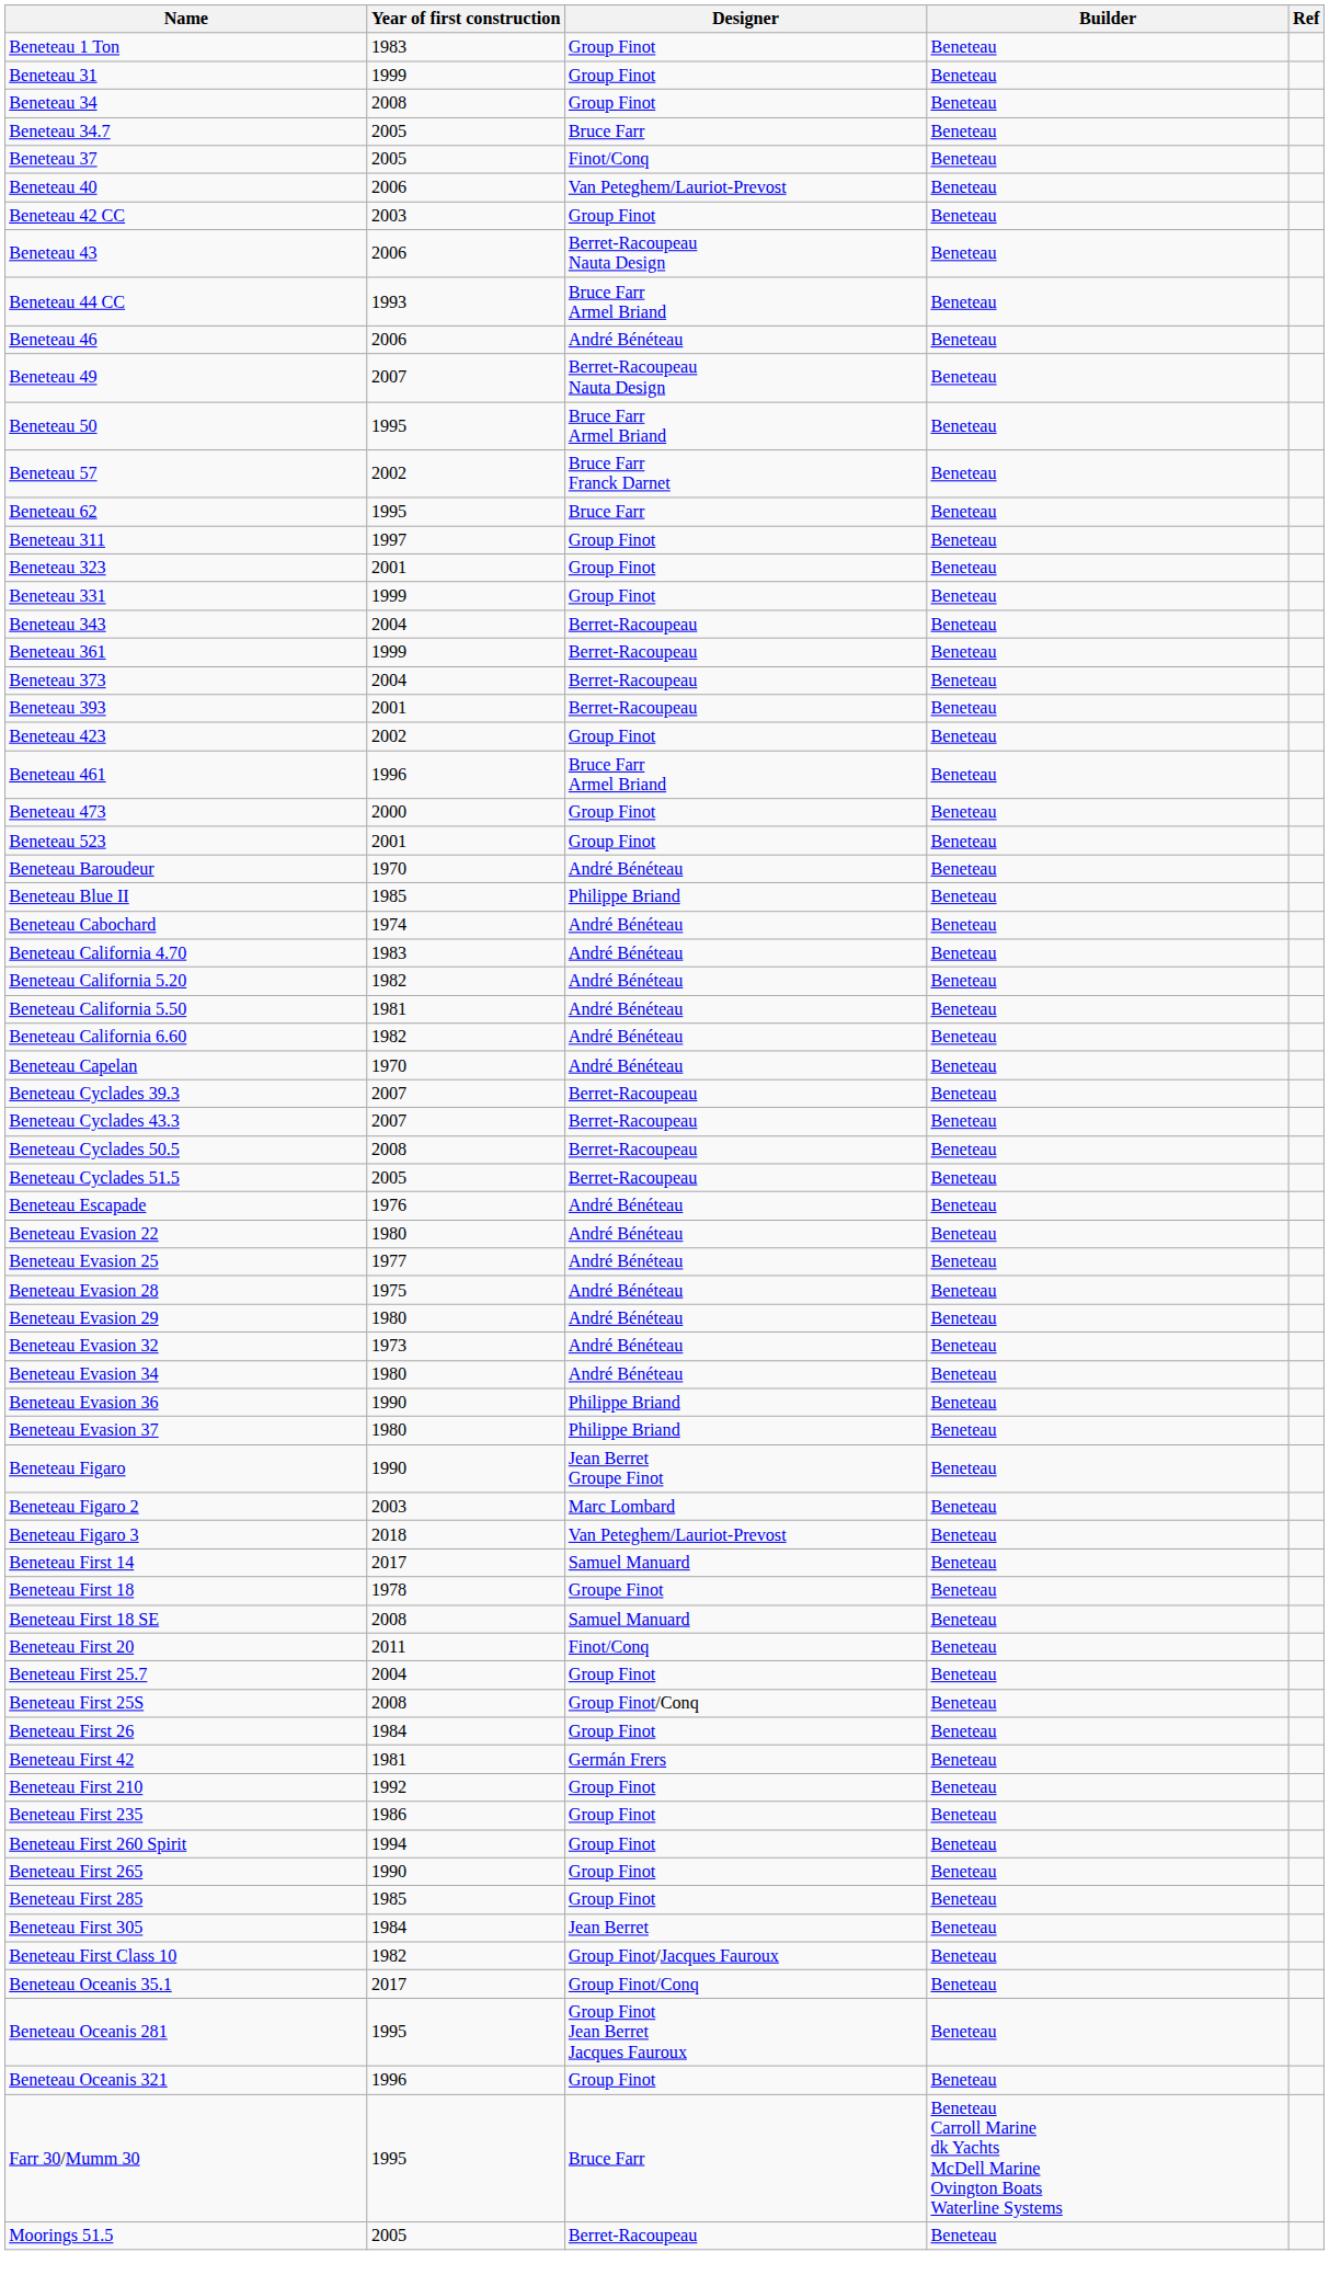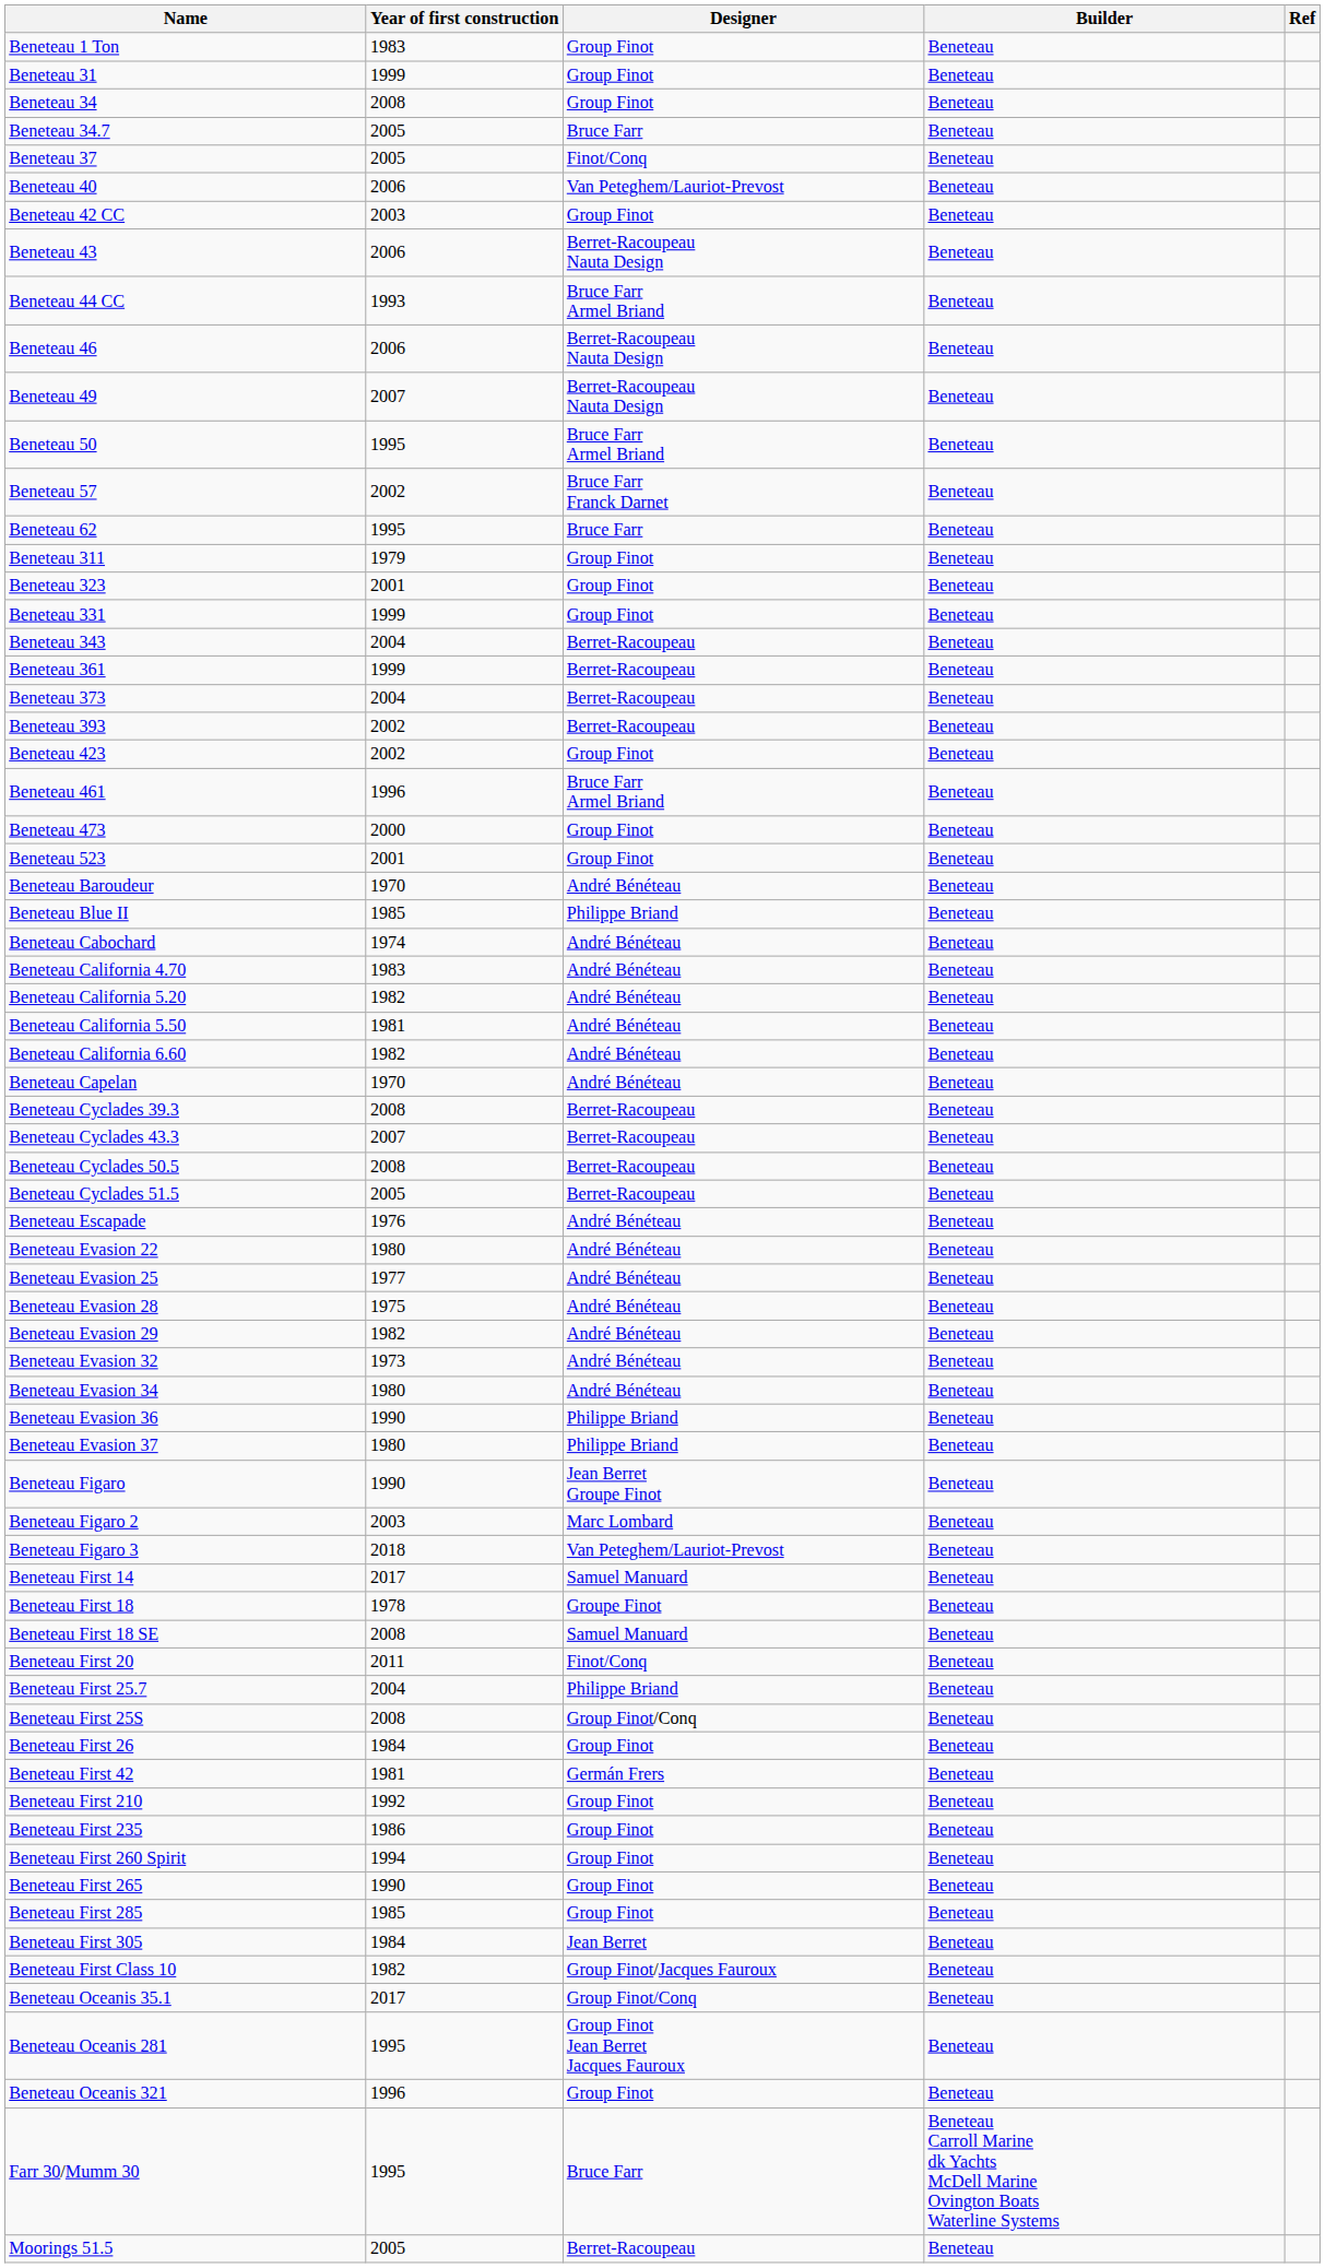 <table class="wikitable sortable">
 <tr>
 <th style="width:20em">Name</th>
 <th>Year of first construction</th>
 <th style="width:20em">Designer</th>
 <th style="width:20em">Builder</th>
 <th>Ref</th>
 </tr>
 <tr>
 <td><a href='#'>Beneteau 1 Ton</a></td>
 <td>1983</td>
 <td><a href='#'>Group Finot</a></td>
 <td><a href='#'>Beneteau</a></td>
 <td></td>
 </tr>
 <tr>
 <td><a href='#'>Beneteau 31</a></td>
 <td>1999</td>
 <td><a href='#'>Group Finot</a></td>
 <td><a href='#'>Beneteau</a></td>
 <td></td>
 </tr>
 <tr>
 <td><a href='#'>Beneteau 34</a></td>
 <td>2008</td>
 <td><a href='#'>Group Finot</a></td>
 <td><a href='#'>Beneteau</a></td>
 <td></td>
 </tr>
 <tr>
 <td><a href='#'>Beneteau 34.7</a></td>
 <td>2005</td>
 <td><a href='#'>Bruce Farr</a></td>
 <td><a href='#'>Beneteau</a></td>
 <td></td>
 </tr>
 <tr>
 <td><a href='#'>Beneteau 37</a></td>
 <td>2005</td>
 <td><a href='#'>Finot/Conq</a></td>
 <td><a href='#'>Beneteau</a></td>
 <td></td>
 </tr>
 <tr>
 <td><a href='#'>Beneteau 40</a></td>
 <td>2006</td>
 <td><a href='#'>Van Peteghem/Lauriot-Prevost</a></td>
 <td><a href='#'>Beneteau</a></td>
 <td></td>
 </tr>
 <tr>
 <td><a href='#'>Beneteau 42 CC</a></td>
 <td>2003</td>
 <td><a href='#'>Group Finot</a></td>
 <td><a href='#'>Beneteau</a></td>
 <td></td>
 </tr>
 <tr>
 <td><a href='#'>Beneteau 43</a></td>
 <td>2006</td>
 <td><a href='#'>Berret-Racoupeau</a><br><a href='#'>Nauta Design</a></td>
 <td><a href='#'>Beneteau</a></td>
 <td></td>
 </tr>
 <tr>
 <td><a href='#'>Beneteau 44 CC</a></td>
 <td>1993</td>
 <td><a href='#'>Bruce Farr</a><br><a href='#'>Armel Briand</a></td>
 <td><a href='#'>Beneteau</a></td>
 <td></td>
 </tr>
 <tr>
 <td><a href='#'>Beneteau 46</a></td>
 <td>2006</td>
-<td><a href='#'>André Bénéteau</a></td>
+<td><a href='#'>Berret-Racoupeau</a><br><a href='#'>Nauta Design</a></td>
 <td><a href='#'>Beneteau</a></td>
 <td></td>
 </tr>
 <tr>
 <td><a href='#'>Beneteau 49</a></td>
 <td>2007</td>
 <td><a href='#'>Berret-Racoupeau</a><br><a href='#'>Nauta Design</a></td>
 <td><a href='#'>Beneteau</a></td>
 <td></td>
 </tr>
 <tr>
 <td><a href='#'>Beneteau 50</a></td>
 <td>1995</td>
 <td><a href='#'>Bruce Farr</a><br><a href='#'>Armel Briand</a></td>
 <td><a href='#'>Beneteau</a></td>
 <td></td>
 </tr>
 <tr>
 <td><a href='#'>Beneteau 57</a></td>
 <td>2002</td>
 <td><a href='#'>Bruce Farr</a><br><a href='#'>Franck Darnet</a></td>
 <td><a href='#'>Beneteau</a></td>
 <td></td>
 </tr>
 <tr>
 <td><a href='#'>Beneteau 62</a></td>
 <td>1995</td>
 <td><a href='#'>Bruce Farr</a></td>
 <td><a href='#'>Beneteau</a></td>
 <td></td>
 </tr>
 <tr>
 <td><a href='#'>Beneteau 311</a></td>
-<td>1997</td>
+<td>1979</td>
 <td><a href='#'>Group Finot</a></td>
 <td><a href='#'>Beneteau</a></td>
 <td></td>
 </tr>
 <tr>
 <td><a href='#'>Beneteau 323</a></td>
 <td>2001</td>
 <td><a href='#'>Group Finot</a></td>
 <td><a href='#'>Beneteau</a></td>
 <td></td>
 </tr>
 <tr>
 <td><a href='#'>Beneteau 331</a></td>
 <td>1999</td>
 <td><a href='#'>Group Finot</a></td>
 <td><a href='#'>Beneteau</a></td>
 <td></td>
 </tr>
 <tr>
 <td><a href='#'>Beneteau 343</a></td>
 <td>2004</td>
 <td><a href='#'>Berret-Racoupeau</a></td>
 <td><a href='#'>Beneteau</a></td>
 <td></td>
 </tr>
 <tr>
 <td><a href='#'>Beneteau 361</a></td>
 <td>1999</td>
 <td><a href='#'>Berret-Racoupeau</a></td>
 <td><a href='#'>Beneteau</a></td>
 <td></td>
 </tr>
 <tr>
 <td><a href='#'>Beneteau 373</a></td>
 <td>2004</td>
 <td><a href='#'>Berret-Racoupeau</a></td>
 <td><a href='#'>Beneteau</a></td>
 <td></td>
 </tr>
 <tr>
 <td><a href='#'>Beneteau 393</a></td>
-<td>2001</td>
+<td>2002</td>
 <td><a href='#'>Berret-Racoupeau</a></td>
 <td><a href='#'>Beneteau</a></td>
 <td></td>
 </tr>
 <tr>
 <td><a href='#'>Beneteau 423</a></td>
 <td>2002</td>
 <td><a href='#'>Group Finot</a></td>
 <td><a href='#'>Beneteau</a></td>
 <td></td>
 </tr>
 <tr>
 <td><a href='#'>Beneteau 461</a></td>
 <td>1996</td>
 <td><a href='#'>Bruce Farr</a><br><a href='#'>Armel Briand</a></td>
 <td><a href='#'>Beneteau</a></td>
 <td></td>
 </tr>
 <tr>
 <td><a href='#'>Beneteau 473</a></td>
 <td>2000</td>
 <td><a href='#'>Group Finot</a></td>
 <td><a href='#'>Beneteau</a></td>
 <td></td>
 </tr>
 <tr>
 <td><a href='#'>Beneteau 523</a></td>
 <td>2001</td>
 <td><a href='#'>Group Finot</a></td>
 <td><a href='#'>Beneteau</a></td>
 <td></td>
 </tr>
 <tr>
 <td><a href='#'>Beneteau Baroudeur</a></td>
 <td>1970</td>
 <td><a href='#'>André Bénéteau</a></td>
 <td><a href='#'>Beneteau</a></td>
 <td></td>
 </tr>
 <tr>
 <td><a href='#'>Beneteau Blue II</a></td>
 <td>1985</td>
 <td><a href='#'>Philippe Briand</a></td>
 <td><a href='#'>Beneteau</a></td>
 <td></td>
 </tr>
 <tr>
 <td><a href='#'>Beneteau Cabochard</a></td>
 <td>1974</td>
 <td><a href='#'>André Bénéteau</a></td>
 <td><a href='#'>Beneteau</a></td>
 <td></td>
 </tr>
 <tr>
 <td><a href='#'>Beneteau California 4.70</a></td>
 <td>1983</td>
 <td><a href='#'>André Bénéteau</a></td>
 <td><a href='#'>Beneteau</a></td>
 <td></td>
 </tr>
 <tr>
 <td><a href='#'>Beneteau California 5.20</a></td>
 <td>1982</td>
 <td><a href='#'>André Bénéteau</a></td>
 <td><a href='#'>Beneteau</a></td>
 <td></td>
 </tr>
 <tr>
 <td><a href='#'>Beneteau California 5.50</a></td>
 <td>1981</td>
 <td><a href='#'>André Bénéteau</a></td>
 <td><a href='#'>Beneteau</a></td>
 <td></td>
 </tr>
 <tr>
 <td><a href='#'>Beneteau California 6.60</a></td>
 <td>1982</td>
 <td><a href='#'>André Bénéteau</a></td>
 <td><a href='#'>Beneteau</a></td>
 <td></td>
 </tr>
 <tr>
 <td><a href='#'>Beneteau Capelan</a></td>
 <td>1970</td>
 <td><a href='#'>André Bénéteau</a></td>
 <td><a href='#'>Beneteau</a></td>
 <td></td>
 </tr>
 <tr>
 <td><a href='#'>Beneteau Cyclades 39.3</a></td>
-<td>2007</td>
+<td>2008</td>
 <td><a href='#'>Berret-Racoupeau</a></td>
 <td><a href='#'>Beneteau</a></td>
 <td></td>
 </tr>
 <tr>
 <td><a href='#'>Beneteau Cyclades 43.3</a></td>
 <td>2007</td>
 <td><a href='#'>Berret-Racoupeau</a></td>
 <td><a href='#'>Beneteau</a></td>
 <td></td>
 </tr>
 <tr>
 <td><a href='#'>Beneteau Cyclades 50.5</a></td>
 <td>2008</td>
 <td><a href='#'>Berret-Racoupeau</a></td>
 <td><a href='#'>Beneteau</a></td>
 <td></td>
 </tr>
 <tr>
 <td><a href='#'>Beneteau Cyclades 51.5</a></td>
 <td>2005</td>
 <td><a href='#'>Berret-Racoupeau</a></td>
 <td><a href='#'>Beneteau</a></td>
 <td></td>
 </tr>
 <tr>
 <td><a href='#'>Beneteau Escapade</a></td>
 <td>1976</td>
 <td><a href='#'>André Bénéteau</a></td>
 <td><a href='#'>Beneteau</a></td>
 <td></td>
 </tr>
 <tr>
 <td><a href='#'>Beneteau Evasion 22</a></td>
 <td>1980</td>
 <td><a href='#'>André Bénéteau</a></td>
 <td><a href='#'>Beneteau</a></td>
 <td></td>
 </tr>
 <tr>
 <td><a href='#'>Beneteau Evasion 25</a></td>
 <td>1977</td>
 <td><a href='#'>André Bénéteau</a></td>
 <td><a href='#'>Beneteau</a></td>
 <td></td>
 </tr>
 <tr>
 <td><a href='#'>Beneteau Evasion 28</a></td>
 <td>1975</td>
 <td><a href='#'>André Bénéteau</a></td>
 <td><a href='#'>Beneteau</a></td>
 <td></td>
 </tr>
 <tr>
 <td><a href='#'>Beneteau Evasion 29</a></td>
-<td>1980</td>
+<td>1982</td>
 <td><a href='#'>André Bénéteau</a></td>
 <td><a href='#'>Beneteau</a></td>
 <td></td>
 </tr>
 <tr>
 <td><a href='#'>Beneteau Evasion 32</a></td>
 <td>1973</td>
 <td><a href='#'>André Bénéteau</a></td>
 <td><a href='#'>Beneteau</a></td>
 <td></td>
 </tr>
 <tr>
 <td><a href='#'>Beneteau Evasion 34</a></td>
 <td>1980</td>
 <td><a href='#'>André Bénéteau</a></td>
 <td><a href='#'>Beneteau</a></td>
 <td></td>
 </tr>
 <tr>
 <td><a href='#'>Beneteau Evasion 36</a></td>
 <td>1990</td>
 <td><a href='#'>Philippe Briand</a></td>
 <td><a href='#'>Beneteau</a></td>
 <td></td>
 </tr>
 <tr>
 <td><a href='#'>Beneteau Evasion 37</a></td>
 <td>1980</td>
 <td><a href='#'>Philippe Briand</a></td>
 <td><a href='#'>Beneteau</a></td>
 <td></td>
 </tr>
 <tr>
 <td><a href='#'>Beneteau Figaro</a></td>
 <td>1990</td>
 <td><a href='#'>Jean Berret</a><br><a href='#'>Groupe Finot</a></td>
 <td><a href='#'>Beneteau</a></td>
 <td></td>
 </tr>
 <tr>
 <td><a href='#'>Beneteau Figaro 2</a></td>
 <td>2003</td>
 <td><a href='#'>Marc Lombard</a></td>
 <td><a href='#'>Beneteau</a></td>
 <td></td>
 </tr>
 <tr>
 <td><a href='#'>Beneteau Figaro 3</a></td>
 <td>2018</td>
 <td><a href='#'>Van Peteghem/Lauriot-Prevost</a></td>
 <td><a href='#'>Beneteau</a></td>
 <td></td>
 </tr>
 <tr>
 <td><a href='#'>Beneteau First 14</a></td>
 <td>2017</td>
 <td><a href='#'>Samuel Manuard</a></td>
 <td><a href='#'>Beneteau</a></td>
 <td></td>
 </tr>
 <tr>
 <td><a href='#'>Beneteau First 18</a></td>
 <td>1978</td>
 <td><a href='#'>Groupe Finot</a></td>
 <td><a href='#'>Beneteau</a></td>
 <td></td>
 </tr>
 <tr>
 <td><a href='#'>Beneteau First 18 SE</a></td>
 <td>2008</td>
 <td><a href='#'>Samuel Manuard</a></td>
 <td><a href='#'>Beneteau</a></td>
 <td></td>
 </tr>
 <tr>
 <td><a href='#'>Beneteau First 20</a></td>
 <td>2011</td>
 <td><a href='#'>Finot/Conq</a></td>
 <td><a href='#'>Beneteau</a></td>
 <td></td>
 </tr>
 <tr>
 <td><a href='#'>Beneteau First 25.7</a></td>
 <td>2004</td>
-<td><a href='#'>Group Finot</a></td>
+<td><a href='#'>Philippe Briand</a></td>
 <td><a href='#'>Beneteau</a></td>
 <td></td>
 </tr>
 <tr>
 <td><a href='#'>Beneteau First 25S</a></td>
 <td>2008</td>
 <td><a href='#'>Group Finot</a>/Conq</td>
 <td><a href='#'>Beneteau</a></td>
 <td></td>
 </tr>
 <tr>
 <td><a href='#'>Beneteau First 26</a></td>
 <td>1984</td>
 <td><a href='#'>Group Finot</a></td>
 <td><a href='#'>Beneteau</a></td>
 <td></td>
 </tr>
 <tr>
 <td><a href='#'>Beneteau First 42</a></td>
 <td>1981</td>
 <td><a href='#'>Germán Frers</a></td>
 <td><a href='#'>Beneteau</a></td>
 <td></td>
 </tr>
 <tr>
 <td><a href='#'>Beneteau First 210</a></td>
 <td>1992</td>
 <td><a href='#'>Group Finot</a></td>
 <td><a href='#'>Beneteau</a></td>
 <td></td>
 </tr>
 <tr>
 <td><a href='#'>Beneteau First 235</a></td>
 <td>1986</td>
 <td><a href='#'>Group Finot</a></td>
 <td><a href='#'>Beneteau</a></td>
 <td></td>
 </tr>
 <tr>
 <td><a href='#'>Beneteau First 260 Spirit</a></td>
 <td>1994</td>
 <td><a href='#'>Group Finot</a></td>
 <td><a href='#'>Beneteau</a></td>
 <td></td>
 </tr>
 <tr>
 <td><a href='#'>Beneteau First 265</a></td>
 <td>1990</td>
 <td><a href='#'>Group Finot</a></td>
 <td><a href='#'>Beneteau</a></td>
 <td></td>
 </tr>
 <tr>
 <td><a href='#'>Beneteau First 285</a></td>
 <td>1985</td>
 <td><a href='#'>Group Finot</a></td>
 <td><a href='#'>Beneteau</a></td>
 <td></td>
 </tr>
 <tr>
 <td><a href='#'>Beneteau First 305</a></td>
 <td>1984</td>
 <td><a href='#'>Jean Berret</a></td>
 <td><a href='#'>Beneteau</a></td>
 <td></td>
 </tr>
 <tr>
 <td><a href='#'>Beneteau First Class 10</a></td>
 <td>1982</td>
 <td><a href='#'>Group Finot</a>/<a href='#'>Jacques Fauroux</a></td>
 <td><a href='#'>Beneteau</a></td>
 <td></td>
 </tr>
 <tr>
 <td><a href='#'>Beneteau Oceanis 35.1</a></td>
 <td>2017</td>
 <td><a href='#'>Group Finot/Conq</a></td>
 <td><a href='#'>Beneteau</a></td>
 <td></td>
 </tr>
 <tr>
 <td><a href='#'>Beneteau Oceanis 281</a></td>
 <td>1995</td>
 <td><a href='#'>Group Finot</a><br><a href='#'>Jean Berret</a><br><a href='#'>Jacques Fauroux</a></td>
 <td><a href='#'>Beneteau</a></td>
 <td></td>
 </tr>
 <tr>
 <td><a href='#'>Beneteau Oceanis 321</a></td>
 <td>1996</td>
 <td><a href='#'>Group Finot</a></td>
 <td><a href='#'>Beneteau</a></td>
 <td></td>
 </tr>
 <tr>
 <td><a href='#'>Farr 30</a>/<a href='#'>Mumm 30</a></td>
 <td>1995</td>
 <td><a href='#'>Bruce Farr</a></td>
 <td><a href='#'>Beneteau</a><br><a href='#'>Carroll Marine</a><br><a href='#'>dk Yachts</a><br><a href='#'>McDell Marine</a><br><a href='#'>Ovington Boats</a><br><a href='#'>Waterline Systems</a></td>
 <td></td>
 </tr>
 <tr>
 <td><a href='#'>Moorings 51.5</a></td>
 <td>2005</td>
 <td><a href='#'>Berret-Racoupeau</a></td>
 <td><a href='#'>Beneteau</a></td>
 <td></td>
 </tr>
 </table>
